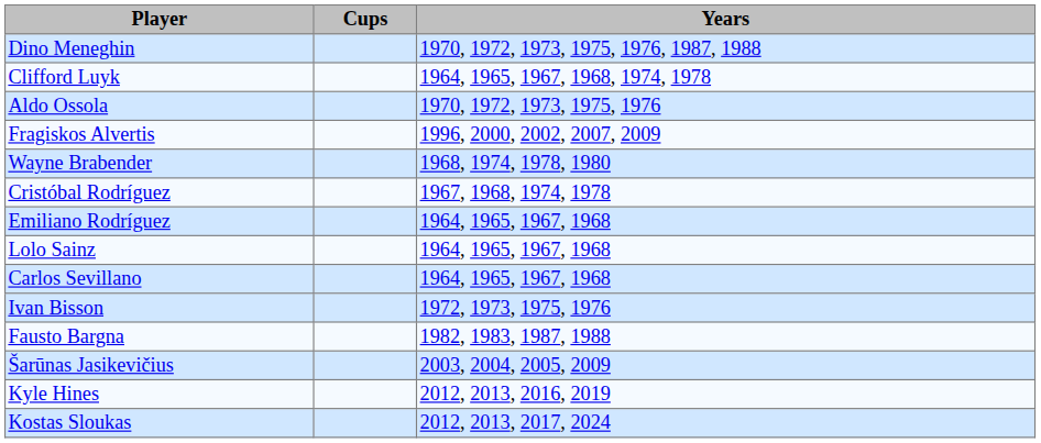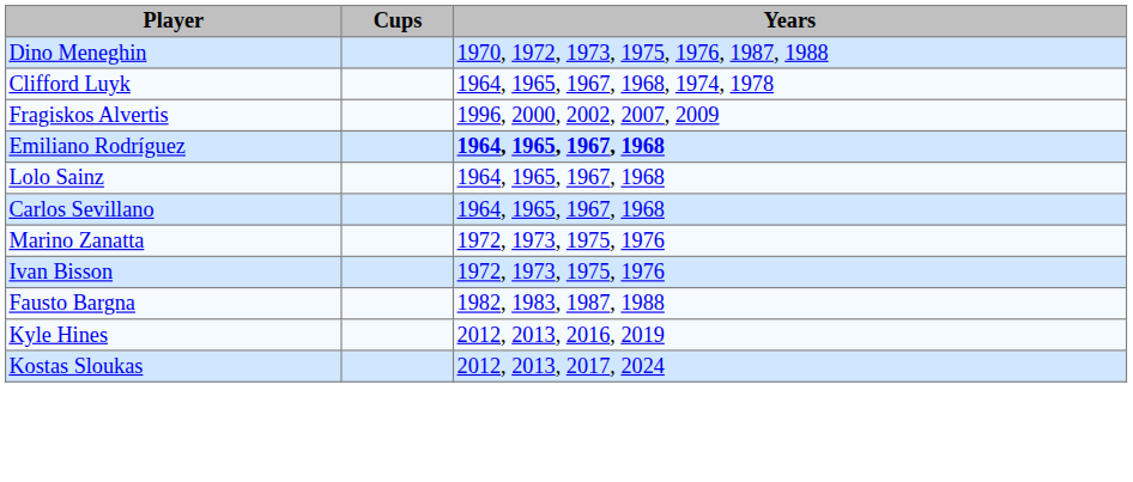 <table cellpadding=2 cellspacing=0 width=65% width=65% border=1 style="border-collapse:collapse"|>
 <tr>
 <th bgcolor=silver width=30%>Player</th>
 <th bgcolor=silver width=10%>Cups</th>
 <th bgcolor=silver width=60%>Years</th>
 </tr>
 <tr bgcolor=#D0E7FF>
 <td> <a href='#'>Dino Meneghin</a></td>
 <td></td>
 <td><a href='#'>1970</a>, <a href='#'>1972</a>, <a href='#'>1973</a>, <a href='#'>1975</a>, <a href='#'>1976</a>, <a href='#'>1987</a>, <a href='#'>1988</a></td>
 </tr>
 <tr bgcolor=#F5FAFF>
 <td> <a href='#'>Clifford Luyk</a></td>
 <td></td>
 <td><a href='#'>1964</a>, <a href='#'>1965</a>, <a href='#'>1967</a>, <a href='#'>1968</a>, <a href='#'>1974</a>, <a href='#'>1978</a></td>
 </tr>
-<tr bgcolor=#D0E7FF>
-<td> <a href='#'>Aldo Ossola</a></td>
-<td></td>
-<td><a href='#'>1970</a>, <a href='#'>1972</a>, <a href='#'>1973</a>, <a href='#'>1975</a>, <a href='#'>1976</a></td>
-</tr>
 <tr bgcolor=#F5FAFF>
 <td> <a href='#'>Fragiskos Alvertis</a></td>
 <td></td>
 <td><a href='#'>1996</a>, <a href='#'>2000</a>, <a href='#'>2002</a>, <a href='#'>2007</a>, <a href='#'>2009</a></td>
 </tr>
 <tr bgcolor=#D0E7FF>
-<td> <a href='#'>Wayne Brabender</a></td>
-<td></td>
-<td><a href='#'>1968</a>, <a href='#'>1974</a>, <a href='#'>1978</a>, <a href='#'>1980</a></td>
-</tr>
-<tr bgcolor=#F5FAFF>
-<td> <a href='#'>Cristóbal Rodríguez</a></td>
-<td></td>
-<td><a href='#'>1967</a>, <a href='#'>1968</a>, <a href='#'>1974</a>, <a href='#'>1978</a></td>
-</tr>
-<tr bgcolor=#D0E7FF>
 <td> <a href='#'>Emiliano Rodríguez</a></td>
 <td></td>
-<td><a href='#'>1964</a>, <a href='#'>1965</a>, <a href='#'>1967</a>, <a href='#'>1968</a></td>
+<td><strong><a href='#'>1964</a>, <a href='#'>1965</a>, <a href='#'>1967</a>, <a href='#'>1968</a></strong></td>
 </tr>
 <tr bgcolor=#F5FAFF>
 <td> <a href='#'>Lolo Sainz</a></td>
 <td></td>
 <td><a href='#'>1964</a>, <a href='#'>1965</a>, <a href='#'>1967</a>, <a href='#'>1968</a></td>
 </tr>
 <tr bgcolor=#D0E7FF>
 <td> <a href='#'>Carlos Sevillano</a></td>
 <td></td>
 <td><a href='#'>1964</a>, <a href='#'>1965</a>, <a href='#'>1967</a>, <a href='#'>1968</a></td>
 </tr>
+<tr bgcolor=#F5FAFF>
+<td> <a href='#'>Marino Zanatta</a></td>
+<td></td>
+<td><a href='#'>1972</a>, <a href='#'>1973</a>, <a href='#'>1975</a>, <a href='#'>1976</a></td>
+</tr>
 <tr bgcolor=#D0E7FF>
 <td> <a href='#'>Ivan Bisson</a></td>
 <td></td>
 <td><a href='#'>1972</a>, <a href='#'>1973</a>, <a href='#'>1975</a>, <a href='#'>1976</a></td>
 </tr>
 <tr bgcolor=#F5FAFF>
 <td> <a href='#'>Fausto Bargna</a></td>
 <td></td>
 <td><a href='#'>1982</a>, <a href='#'>1983</a>, <a href='#'>1987</a>, <a href='#'>1988</a></td>
-</tr>
-<tr bgcolor=#D0E7FF>
-<td> <a href='#'>Šarūnas Jasikevičius</a></td>
-<td></td>
-<td><a href='#'>2003</a>, <a href='#'>2004</a>, <a href='#'>2005</a>, <a href='#'>2009</a></td>
 </tr>
 <tr bgcolor=#F5FAFF>
 <td> <a href='#'>Kyle Hines</a></td>
 <td></td>
 <td><a href='#'>2012</a>, <a href='#'>2013</a>, <a href='#'>2016</a>, <a href='#'>2019</a></td>
 </tr>
 <tr bgcolor=#D0E7FF>
 <td> <a href='#'>Kostas Sloukas</a></td>
 <td></td>
 <td><a href='#'>2012</a>, <a href='#'>2013</a>, <a href='#'>2017</a>, <a href='#'>2024</a></td>
 </tr>
 </table>
